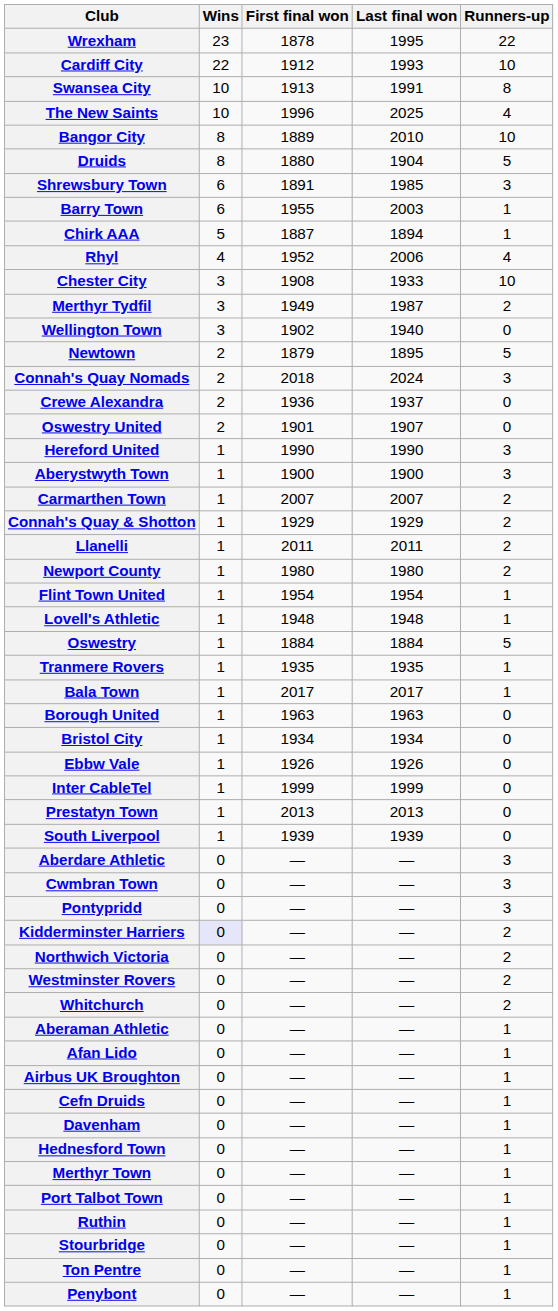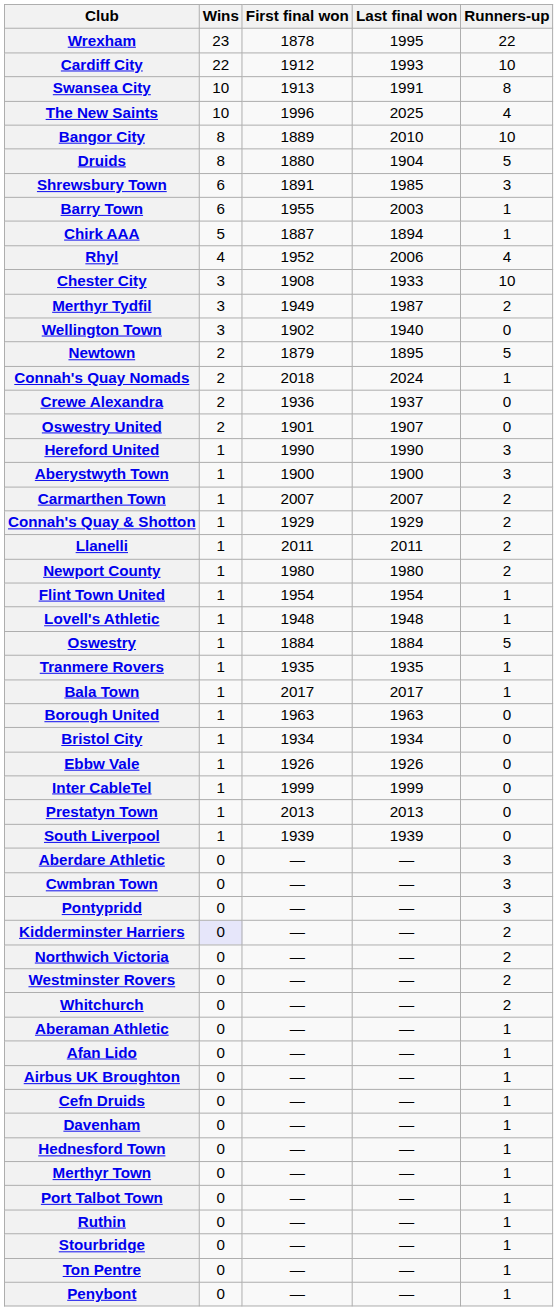 <table class="wikitable sortable plainrowheaders" style="text-align:center">
 <tr>
 <th scope="col">Club</th>
 <th scope="col">Wins</th>
 <th scope="col">First final won</th>
 <th scope="col">Last final won</th>
 <th scope="col">Runners-up</th>
 </tr>
 <tr>
 <th scope="row"><a href='#'>Wrexham</a></th>
 <td>23</td>
 <td>1878</td>
 <td>1995</td>
 <td>22</td>
 </tr>
 <tr>
 <th scope="row"><a href='#'>Cardiff City</a></th>
 <td>22</td>
 <td>1912</td>
 <td>1993</td>
 <td>10</td>
 </tr>
 <tr>
 <th scope="row"><a href='#'>Swansea City</a></th>
 <td>10</td>
 <td>1913</td>
 <td>1991</td>
 <td>8</td>
 </tr>
 <tr>
 <th scope="row"><a href='#'>The New Saints</a></th>
 <td>10</td>
 <td>1996</td>
 <td>2025</td>
 <td>4</td>
 </tr>
 <tr>
 <th scope="row"><a href='#'>Bangor City</a></th>
 <td>8</td>
 <td>1889</td>
 <td>2010</td>
 <td>10</td>
 </tr>
 <tr>
 <th scope="row"><a href='#'>Druids</a></th>
 <td>8</td>
 <td>1880</td>
 <td>1904</td>
 <td>5</td>
 </tr>
 <tr>
 <th scope="row"><a href='#'>Shrewsbury Town</a></th>
 <td>6</td>
 <td>1891</td>
 <td>1985</td>
 <td>3</td>
 </tr>
 <tr>
 <th scope="row"><a href='#'>Barry Town</a></th>
 <td>6</td>
 <td>1955</td>
 <td>2003</td>
 <td>1</td>
 </tr>
 <tr>
 <th scope="row"><a href='#'>Chirk AAA</a></th>
 <td>5</td>
 <td>1887</td>
 <td>1894</td>
 <td>1</td>
 </tr>
 <tr>
 <th scope="row"><a href='#'>Rhyl</a></th>
 <td>4</td>
 <td>1952</td>
 <td>2006</td>
 <td>4</td>
 </tr>
 <tr>
 <th scope="row"><a href='#'>Chester City</a></th>
 <td>3</td>
 <td>1908</td>
 <td>1933</td>
 <td>10</td>
 </tr>
 <tr>
 <th scope="row"><a href='#'>Merthyr Tydfil</a></th>
 <td>3</td>
 <td>1949</td>
 <td>1987</td>
 <td>2</td>
 </tr>
 <tr>
 <th scope="row"><a href='#'>Wellington Town</a></th>
 <td>3</td>
 <td>1902</td>
 <td>1940</td>
 <td>0</td>
 </tr>
 <tr>
 <th scope="row"><a href='#'>Newtown</a></th>
 <td>2</td>
 <td>1879</td>
 <td>1895</td>
 <td>5</td>
 </tr>
 <tr>
 <th scope="row"><a href='#'>Connah's Quay Nomads</a></th>
 <td>2</td>
 <td>2018</td>
 <td>2024</td>
-<td>3</td>
+<td>1</td>
 </tr>
 <tr>
 <th scope="row"><a href='#'>Crewe Alexandra</a></th>
 <td>2</td>
 <td>1936</td>
 <td>1937</td>
 <td>0</td>
 </tr>
 <tr>
 <th scope="row"><a href='#'>Oswestry United</a></th>
 <td>2</td>
 <td>1901</td>
 <td>1907</td>
 <td>0</td>
 </tr>
 <tr>
 <th scope="row"><a href='#'>Hereford United</a></th>
 <td>1</td>
 <td>1990</td>
 <td>1990</td>
 <td>3</td>
 </tr>
 <tr>
 <th scope="row"><a href='#'>Aberystwyth Town</a></th>
 <td>1</td>
 <td>1900</td>
 <td>1900</td>
 <td>3</td>
 </tr>
 <tr>
 <th scope="row"><a href='#'>Carmarthen Town</a></th>
 <td>1</td>
 <td>2007</td>
 <td>2007</td>
 <td>2</td>
 </tr>
 <tr>
 <th scope="row"><a href='#'>Connah's Quay & Shotton</a></th>
 <td>1</td>
 <td>1929</td>
 <td>1929</td>
 <td>2</td>
 </tr>
 <tr>
 <th scope="row"><a href='#'>Llanelli</a></th>
 <td>1</td>
 <td>2011</td>
 <td>2011</td>
 <td>2</td>
 </tr>
 <tr>
 <th scope="row"><a href='#'>Newport County</a></th>
 <td>1</td>
 <td>1980</td>
 <td>1980</td>
 <td>2</td>
 </tr>
 <tr>
 <th scope="row"><a href='#'>Flint Town United</a></th>
 <td>1</td>
 <td>1954</td>
 <td>1954</td>
 <td>1</td>
 </tr>
 <tr>
 <th scope="row"><a href='#'>Lovell's Athletic</a></th>
 <td>1</td>
 <td>1948</td>
 <td>1948</td>
 <td>1</td>
 </tr>
 <tr>
 <th scope="row"><a href='#'>Oswestry</a></th>
 <td>1</td>
 <td>1884</td>
 <td>1884</td>
 <td>5</td>
 </tr>
 <tr>
 <th scope="row"><a href='#'>Tranmere Rovers</a></th>
 <td>1</td>
 <td>1935</td>
 <td>1935</td>
 <td>1</td>
 </tr>
 <tr>
 <th scope="row"><a href='#'>Bala Town</a></th>
 <td>1</td>
 <td>2017</td>
 <td>2017</td>
 <td>1</td>
 </tr>
 <tr>
 <th scope="row"><a href='#'>Borough United</a></th>
 <td>1</td>
 <td>1963</td>
 <td>1963</td>
 <td>0</td>
 </tr>
 <tr>
 <th scope="row"><a href='#'>Bristol City</a></th>
 <td>1</td>
 <td>1934</td>
 <td>1934</td>
 <td>0</td>
 </tr>
 <tr>
 <th scope="row"><a href='#'>Ebbw Vale</a></th>
 <td>1</td>
 <td>1926</td>
 <td>1926</td>
 <td>0</td>
 </tr>
 <tr>
 <th scope="row"><a href='#'>Inter CableTel</a></th>
 <td>1</td>
 <td>1999</td>
 <td>1999</td>
 <td>0</td>
 </tr>
 <tr>
 <th scope="row"><a href='#'>Prestatyn Town</a></th>
 <td>1</td>
 <td>2013</td>
 <td>2013</td>
 <td>0</td>
 </tr>
 <tr>
 <th scope="row"><a href='#'>South Liverpool</a></th>
 <td>1</td>
 <td>1939</td>
 <td>1939</td>
 <td>0</td>
 </tr>
 <tr>
 <th scope="row"><a href='#'>Aberdare Athletic</a></th>
 <td>0</td>
 <td>—</td>
 <td>—</td>
 <td>3</td>
 </tr>
 <tr>
 <th scope="row"><a href='#'>Cwmbran Town</a></th>
 <td>0</td>
 <td>—</td>
 <td>—</td>
 <td>3</td>
 </tr>
 <tr>
 <th scope="row"><a href='#'>Pontypridd</a></th>
 <td>0</td>
 <td>—</td>
 <td>—</td>
 <td>3</td>
 </tr>
 <tr>
 <th scope="row"><a href='#'>Kidderminster Harriers</a></th>
 <td style="background: lavender;">0</td>
 <td>—</td>
 <td>—</td>
 <td>2</td>
 </tr>
 <tr>
 <th scope="row"><a href='#'>Northwich Victoria</a></th>
 <td>0</td>
 <td>—</td>
 <td>—</td>
 <td>2</td>
 </tr>
 <tr>
 <th scope="row"><a href='#'>Westminster Rovers</a></th>
 <td>0</td>
 <td>—</td>
 <td>—</td>
 <td>2</td>
 </tr>
 <tr>
 <th scope="row"><a href='#'>Whitchurch</a></th>
 <td>0</td>
 <td>—</td>
 <td>—</td>
 <td>2</td>
 </tr>
 <tr>
 <th scope="row"><a href='#'>Aberaman Athletic</a></th>
 <td>0</td>
 <td>—</td>
 <td>—</td>
 <td>1</td>
 </tr>
 <tr>
 <th scope="row"><a href='#'>Afan Lido</a></th>
 <td>0</td>
 <td>—</td>
 <td>—</td>
 <td>1</td>
 </tr>
 <tr>
 <th scope="row"><a href='#'>Airbus UK Broughton</a></th>
 <td>0</td>
 <td>—</td>
 <td>—</td>
 <td>1</td>
 </tr>
 <tr>
 <th scope="row"><a href='#'>Cefn Druids</a></th>
 <td>0</td>
 <td>—</td>
 <td>—</td>
 <td>1</td>
 </tr>
 <tr>
 <th scope="row"><a href='#'>Davenham</a></th>
 <td>0</td>
 <td>—</td>
 <td>—</td>
 <td>1</td>
 </tr>
 <tr>
 <th scope="row"><a href='#'>Hednesford Town</a></th>
 <td>0</td>
 <td>—</td>
 <td>—</td>
 <td>1</td>
 </tr>
 <tr>
 <th scope="row"><a href='#'>Merthyr Town</a></th>
 <td>0</td>
 <td>—</td>
 <td>—</td>
 <td>1</td>
 </tr>
 <tr>
 <th scope="row"><a href='#'>Port Talbot Town</a></th>
 <td>0</td>
 <td>—</td>
 <td>—</td>
 <td>1</td>
 </tr>
 <tr>
 <th scope="row"><a href='#'>Ruthin</a></th>
 <td>0</td>
 <td>—</td>
 <td>—</td>
 <td>1</td>
 </tr>
 <tr>
 <th scope="row"><a href='#'>Stourbridge</a></th>
 <td>0</td>
 <td>—</td>
 <td>—</td>
 <td>1</td>
 </tr>
 <tr>
 <th scope="row"><a href='#'>Ton Pentre</a></th>
 <td>0</td>
 <td>—</td>
 <td>—</td>
 <td>1</td>
 </tr>
 <tr>
 <th scope="row"><a href='#'>Penybont</a></th>
 <td>0</td>
 <td>—</td>
 <td>—</td>
 <td>1</td>
 </tr>
 </table>
